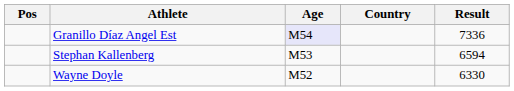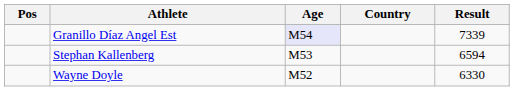 <table class="wikitable"  style="text-align:center; width:50%;">
 <tr>
 <th>Pos</th>
 <th>Athlete</th>
 <th>Age</th>
 <th>Country</th>
 <th>Result</th>
 </tr>
 <tr>
 <td align=center></td>
 <td align=left><a href='#'>Granillo Díaz Angel Est</a></td>
 <td align=left style="background: lavender;">M54</td>
 <td align=left></td>
-<td>7336</td>
+<td>7339</td>
 </tr>
 <tr>
 <td align=center></td>
 <td align=left><a href='#'>Stephan Kallenberg</a></td>
 <td align=left>M53</td>
 <td align=left></td>
 <td>6594</td>
 </tr>
 <tr>
 <td align=center></td>
 <td align=left><a href='#'>Wayne Doyle</a></td>
 <td align=left>M52</td>
 <td align=left></td>
 <td>6330</td>
 </tr>
 </table>
